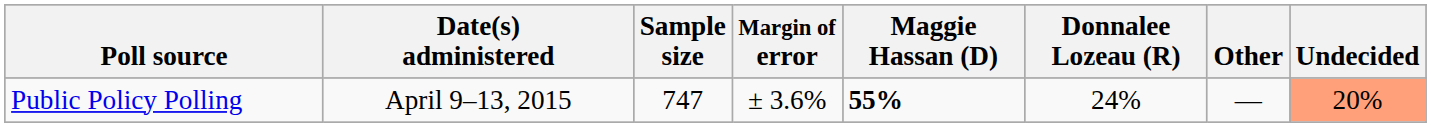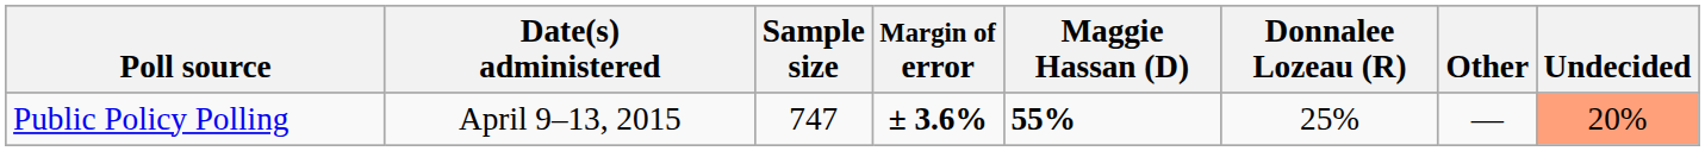 <table class="wikitable">
 <tr valign= bottom>
 <th style="width:180px;">Poll source</th>
 <th style="width:175px;">Date(s)<br>administered</th>
 <th class=small>Sample<br>size</th>
 <th><small>Margin of</small><br>error</th>
 <th style="width:100px;">Maggie<br>Hassan (D)</th>
 <th style="width:100px;">Donnalee<br>Lozeau (R)</th>
 <th>Other</th>
 <th>Undecided</th>
 </tr>
 <tr>
 <td><a href='#'>Public Policy Polling</a></td>
 <td align=center>April 9–13, 2015</td>
 <td align=center>747</td>
-<td align=center>± 3.6%</td>
+<td align=center><strong>± 3.6%</strong></td>
 <td><strong>55%</strong></td>
-<td align=center>24%</td>
+<td align=center>25%</td>
 <td align=center>—</td>
 <td align=center style="background: lightsalmon;">20%</td>
 </tr>
 </table>
